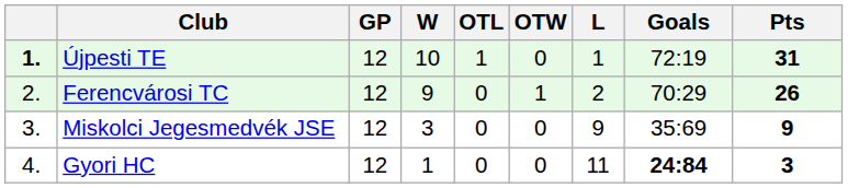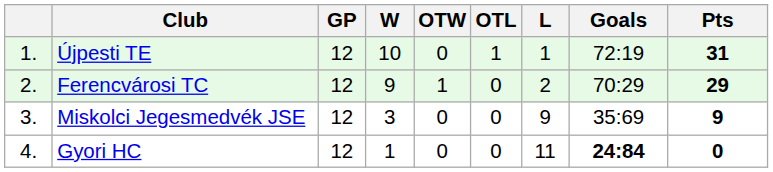 <table class="wikitable">
 <tr>
 <th width="30"></th>
 <th width="200">Club</th>
 <th width="30">GP</th>
 <th width="30">W</th>
+<th width="30">OTW</th>
 <th width="30">OTL</th>
-<th width="30">OTW</th>
 <th width="30">L</th>
 <th width="70">Goals</th>
 <th width="70">Pts</th>
 </tr>
 <tr bgcolor="#e6fae6" align="center">
-<td><strong>1.</strong></td>
+<td>1.</td>
 <td align="left"><a href='#'>Újpesti TE</a></td>
 <td>12</td>
 <td>10</td>
+<td>0</td>
 <td>1</td>
-<td>0</td>
 <td>1</td>
 <td>72:19</td>
 <td><strong>31</strong></td>
 </tr>
 <tr bgcolor="#e6fae6" align="center">
 <td>2.</td>
 <td align="left"><a href='#'>Ferencvárosi TC</a></td>
 <td>12</td>
 <td>9</td>
+<td>1</td>
 <td>0</td>
-<td>1</td>
 <td>2</td>
 <td>70:29</td>
-<td><strong>26</strong></td>
+<td><strong>29</strong></td>
 </tr>
 <tr bgcolor="#FFFFFF" align="center">
 <td>3.</td>
 <td align="left"><a href='#'>Miskolci Jegesmedvék JSE</a></td>
 <td>12</td>
 <td>3</td>
 <td>0</td>
 <td>0</td>
 <td>9</td>
 <td>35:69</td>
 <td><strong>9</strong></td>
 </tr>
 <tr bgcolor="#FFFFFF" align="center">
 <td>4.</td>
 <td align="left"><a href='#'>Gyori HC</a></td>
 <td>12</td>
 <td>1</td>
 <td>0</td>
 <td>0</td>
 <td>11</td>
 <td><strong>24:84</strong></td>
-<td><strong>3</strong></td>
+<td><strong>0</strong></td>
 </tr>
 </table>
